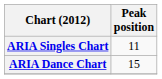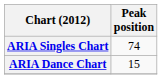 <table class="wikitable plainrowheaders">
 <tr>
 <th scope="col">Chart (2012)</th>
 <th scope="col">Peak<br>position</th>
 </tr>
 <tr>
 <th scope="row"><a href='#'>ARIA Singles Chart</a></th>
-<td style="text-align:center;">11</td>
+<td style="text-align:center;">74</td>
 </tr>
 <tr>
 <th scope="row"><a href='#'>ARIA Dance Chart</a></th>
 <td style="text-align:center;">15</td>
 </tr>
 <tr>
 </tr>
 </table>
